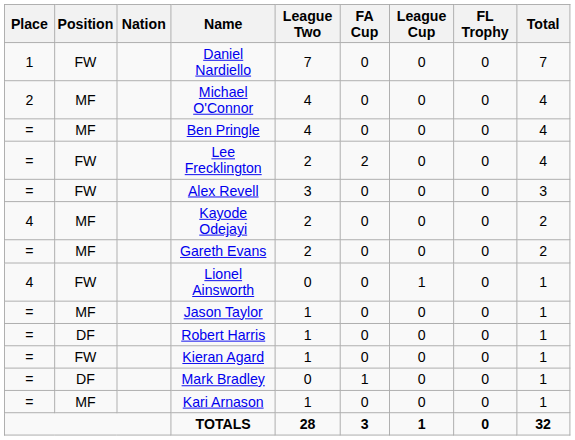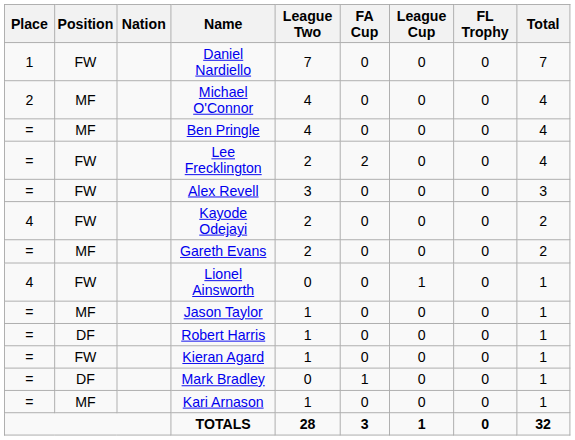 <table class="wikitable" style="font-size: 95%; text-align: center;">
 <tr>
 <th width=60>Place</th>
 <th width=60>Position</th>
 <th width=60>Nation</th>
 <th width=150>Name</th>
 <th width=80>League Two</th>
 <th width=80>FA Cup</th>
 <th width=80>League Cup</th>
 <th width=80>FL Trophy</th>
 <th width=80>Total</th>
 </tr>
 <tr>
 <td>1</td>
 <td>FW</td>
 <td></td>
 <td><a href='#'>Daniel Nardiello</a></td>
 <td>7</td>
 <td>0</td>
 <td>0</td>
 <td>0</td>
 <td>7</td>
 </tr>
 <tr>
 <td>2</td>
 <td>MF</td>
 <td></td>
 <td><a href='#'>Michael O'Connor</a></td>
 <td>4</td>
 <td>0</td>
 <td>0</td>
 <td>0</td>
 <td>4</td>
 </tr>
 <tr>
 <td>=</td>
 <td>MF</td>
 <td></td>
 <td><a href='#'>Ben Pringle</a></td>
 <td>4</td>
 <td>0</td>
 <td>0</td>
 <td>0</td>
 <td>4</td>
 </tr>
 <tr>
 <td>=</td>
 <td>FW</td>
 <td></td>
 <td><a href='#'>Lee Frecklington</a></td>
 <td>2</td>
 <td>2</td>
 <td>0</td>
 <td>0</td>
 <td>4</td>
 </tr>
 <tr>
 <td>=</td>
 <td>FW</td>
 <td></td>
 <td><a href='#'>Alex Revell</a></td>
 <td>3</td>
 <td>0</td>
 <td>0</td>
 <td>0</td>
 <td>3</td>
 </tr>
 <tr>
 <td>4</td>
-<td>MF</td>
+<td>FW</td>
 <td></td>
 <td><a href='#'>Kayode Odejayi</a></td>
 <td>2</td>
 <td>0</td>
 <td>0</td>
 <td>0</td>
 <td>2</td>
 </tr>
 <tr>
 <td>=</td>
 <td>MF</td>
 <td></td>
 <td><a href='#'>Gareth Evans</a></td>
 <td>2</td>
 <td>0</td>
 <td>0</td>
 <td>0</td>
 <td>2</td>
 </tr>
 <tr>
 <td>4</td>
 <td>FW</td>
 <td></td>
 <td><a href='#'>Lionel Ainsworth</a></td>
 <td>0</td>
 <td>0</td>
 <td>1</td>
 <td>0</td>
 <td>1</td>
 </tr>
 <tr>
 <td>=</td>
 <td>MF</td>
 <td></td>
 <td><a href='#'>Jason Taylor</a></td>
 <td>1</td>
 <td>0</td>
 <td>0</td>
 <td>0</td>
 <td>1</td>
 </tr>
 <tr>
 <td>=</td>
 <td>DF</td>
 <td></td>
 <td><a href='#'>Robert Harris</a></td>
 <td>1</td>
 <td>0</td>
 <td>0</td>
 <td>0</td>
 <td>1</td>
 </tr>
 <tr>
 <td>=</td>
 <td>FW</td>
 <td></td>
 <td><a href='#'>Kieran Agard</a></td>
 <td>1</td>
 <td>0</td>
 <td>0</td>
 <td>0</td>
 <td>1</td>
 </tr>
 <tr>
 <td>=</td>
 <td>DF</td>
 <td></td>
 <td><a href='#'>Mark Bradley</a></td>
 <td>0</td>
 <td>1</td>
 <td>0</td>
 <td>0</td>
 <td>1</td>
 </tr>
 <tr>
 <td>=</td>
 <td>MF</td>
 <td></td>
 <td><a href='#'>Kari Arnason</a></td>
 <td>1</td>
 <td>0</td>
 <td>0</td>
 <td>0</td>
 <td>1</td>
 </tr>
 <tr>
 <td colspan="3"></td>
 <td><strong>TOTALS</strong></td>
 <td><strong>28</strong></td>
 <td><strong>3</strong></td>
 <td><strong>1</strong></td>
 <td><strong>0</strong></td>
 <td><strong>32</strong></td>
 </tr>
 </table>
